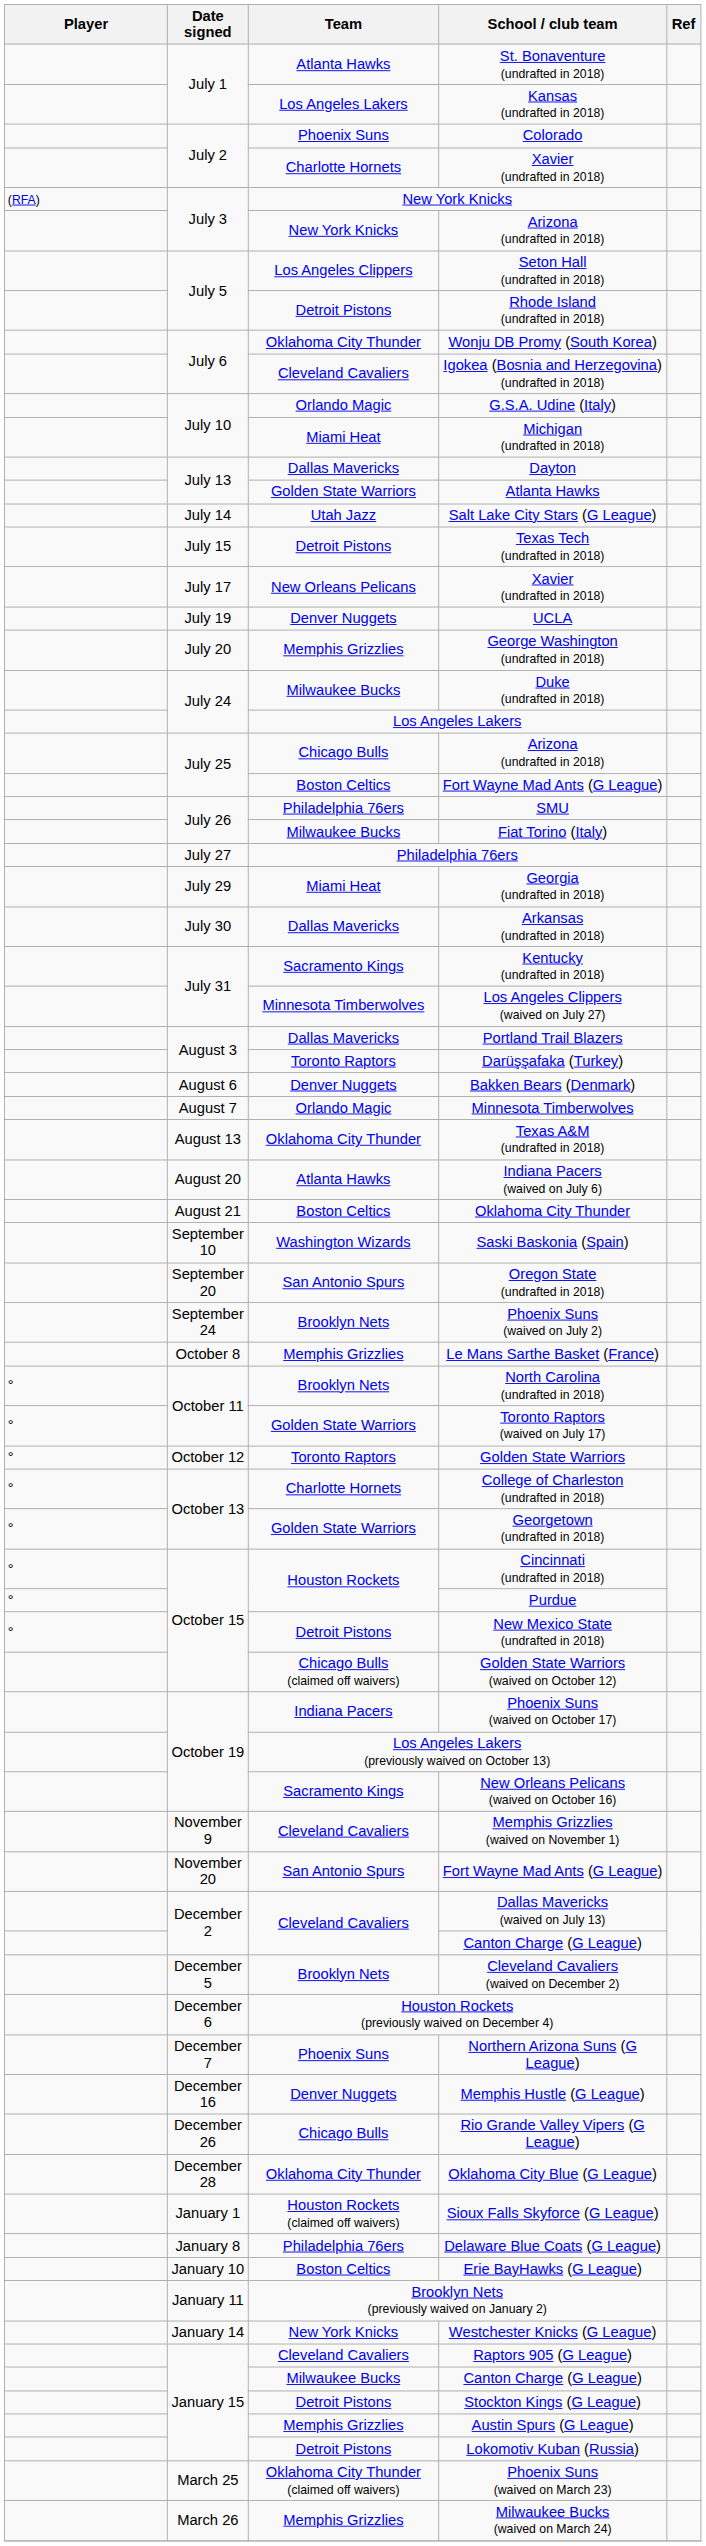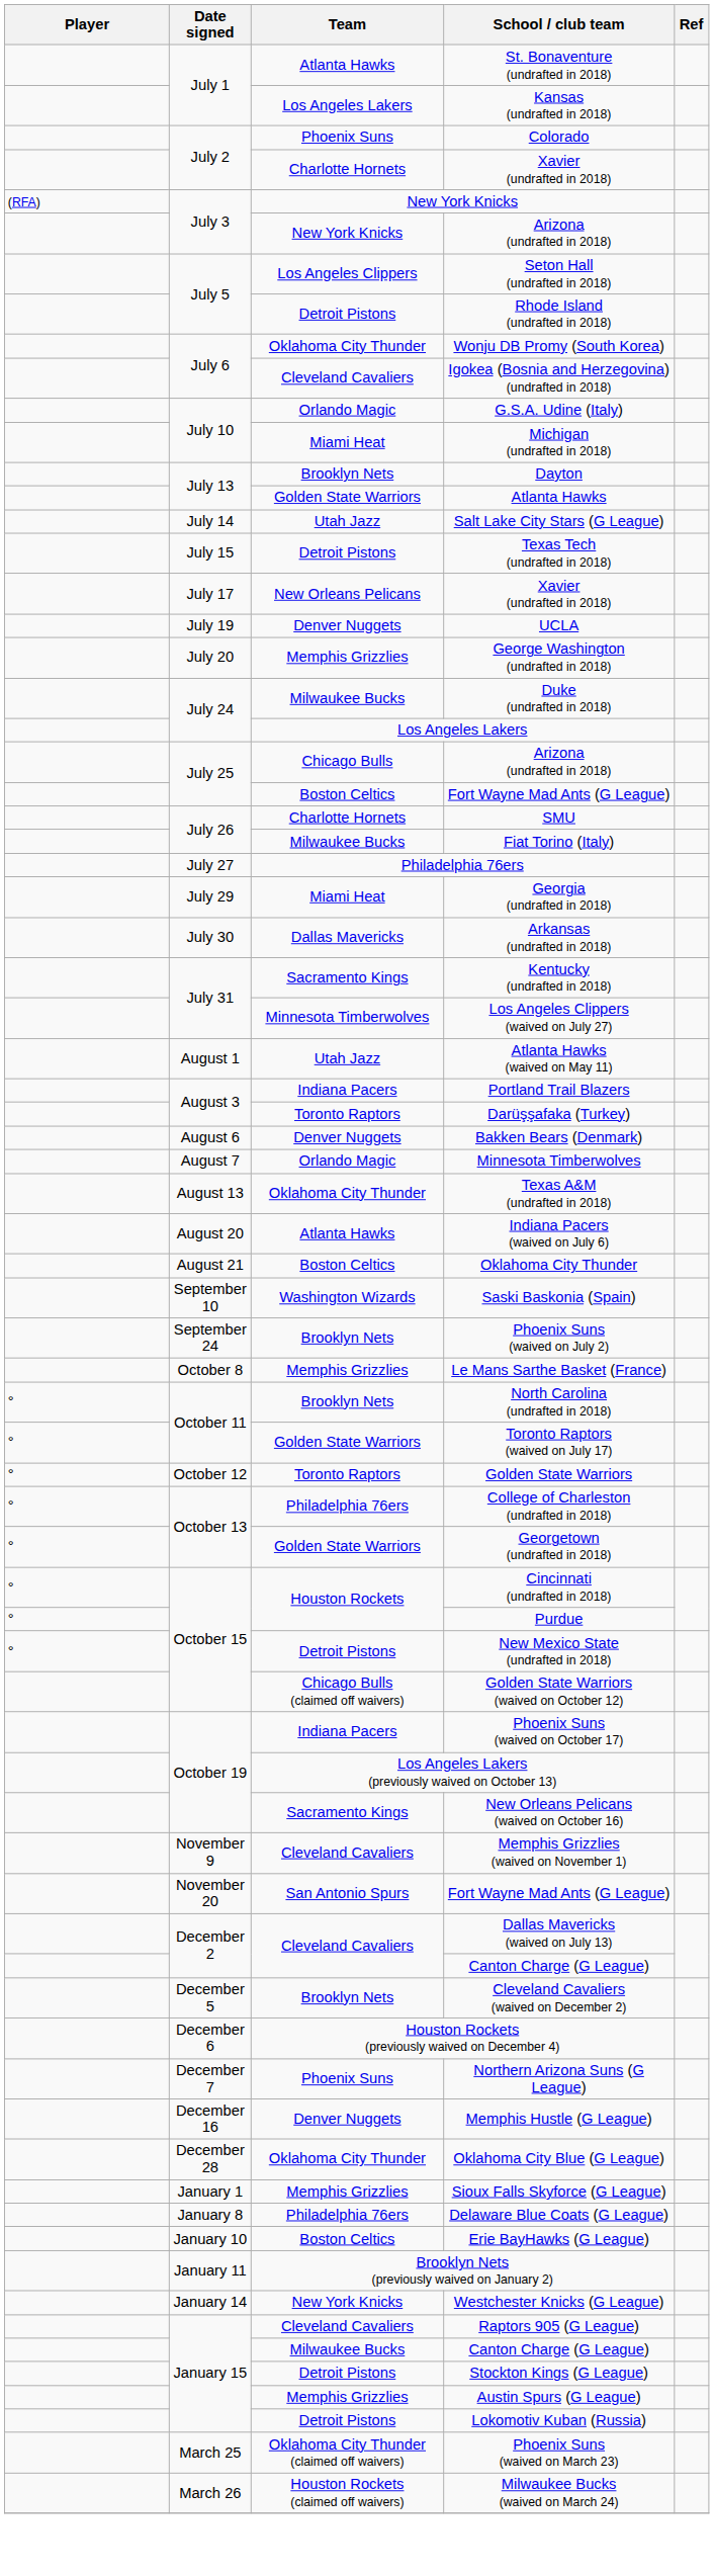 <table class="wikitable sortable" style="text-align:left">
 <tr>
 <th style="width:170px">Player</th>
 <th style="width:80px">Date signed</th>
 <th style="width:200px">Team</th>
 <th style="width:240px">School / club team</th>
 <th class="unsortable" style="width:30px">Ref</th>
 </tr>
 <tr>
 <td align="left"></td>
 <td rowspan=2 align="center">July 1</td>
 <td align="center"><a href='#'>Atlanta Hawks</a></td>
 <td align="center"><a href='#'>St. Bonaventure</a><br><small>(undrafted in 2018)</small></td>
 <td align="center"></td>
 </tr>
 <tr>
 <td align="left"></td>
 <td align="center"><a href='#'>Los Angeles Lakers</a></td>
 <td align="center"><a href='#'>Kansas</a><br><small>(undrafted in 2018)</small></td>
 <td align="center"></td>
 </tr>
 <tr>
 <td align="left"></td>
 <td rowspan=2 align="center">July 2</td>
 <td align="center"><a href='#'>Phoenix Suns</a></td>
 <td align="center"><a href='#'>Colorado</a></td>
 <td align="center"></td>
 </tr>
 <tr>
 <td align="left"></td>
 <td align="center"><a href='#'>Charlotte Hornets</a></td>
 <td align="center"><a href='#'>Xavier</a><br><small>(undrafted in 2018)</small></td>
 <td align="center"></td>
 </tr>
 <tr>
 <td align="left"> <small>(<a href='#'>RFA</a>)</small></td>
 <td rowspan=2 align="center">July 3</td>
 <td colspan=2 align="center"><a href='#'>New York Knicks</a></td>
 <td align="center"></td>
 </tr>
 <tr>
 <td align="left"></td>
 <td align="center"><a href='#'>New York Knicks</a></td>
 <td align="center"><a href='#'>Arizona</a><br><small>(undrafted in 2018)</small></td>
 <td align="center"></td>
 </tr>
 <tr>
 <td align="left"></td>
 <td rowspan=2 align="center">July 5</td>
 <td align="center"><a href='#'>Los Angeles Clippers</a></td>
 <td align="center"><a href='#'>Seton Hall</a><br><small>(undrafted in 2018)</small></td>
 <td align="center"></td>
 </tr>
 <tr>
 <td align="left"></td>
 <td align="center"><a href='#'>Detroit Pistons</a></td>
 <td align="center"><a href='#'>Rhode Island</a><br><small>(undrafted in 2018)</small></td>
 <td align="center"></td>
 </tr>
 <tr>
 <td align="left"></td>
 <td rowspan=2 align="center">July 6</td>
 <td align="center"><a href='#'>Oklahoma City Thunder</a></td>
 <td align="center"><a href='#'>Wonju DB Promy</a> (<a href='#'>South Korea</a>)</td>
 <td align="center"></td>
 </tr>
 <tr>
 <td align="left"></td>
 <td align="center"><a href='#'>Cleveland Cavaliers</a></td>
 <td align="center"><a href='#'>Igokea</a> (<a href='#'>Bosnia and Herzegovina</a>)<br><small>(undrafted in 2018)</small></td>
 <td align="center"></td>
 </tr>
 <tr>
 <td align="left"></td>
 <td rowspan=2 align="center">July 10</td>
 <td align="center"><a href='#'>Orlando Magic</a></td>
 <td align="center"><a href='#'>G.S.A. Udine</a> (<a href='#'>Italy</a>)</td>
 <td align="center"></td>
 </tr>
 <tr>
 <td align="left"></td>
 <td align="center"><a href='#'>Miami Heat</a></td>
 <td align="center"><a href='#'>Michigan</a><br><small>(undrafted in 2018)</small></td>
 <td align="center"></td>
 </tr>
 <tr>
 <td align="left"></td>
 <td rowspan=2 align="center">July 13</td>
-<td align="center"><a href='#'>Dallas Mavericks</a></td>
+<td align="center"><a href='#'>Brooklyn Nets</a></td>
 <td align="center"><a href='#'>Dayton</a></td>
 <td align="center"></td>
 </tr>
 <tr>
 <td align="left"></td>
 <td align="center"><a href='#'>Golden State Warriors</a></td>
 <td align="center"><a href='#'>Atlanta Hawks</a></td>
 <td align="center"></td>
 </tr>
 <tr>
 <td align="left"></td>
 <td align="center">July 14</td>
 <td align="center"><a href='#'>Utah Jazz</a></td>
 <td align="center"><a href='#'>Salt Lake City Stars</a> (<a href='#'>G League</a>)</td>
 <td align="center"></td>
 </tr>
 <tr>
 <td align="left"></td>
 <td align="center">July 15</td>
 <td align="center"><a href='#'>Detroit Pistons</a></td>
 <td align="center"><a href='#'>Texas Tech</a><br><small>(undrafted in 2018)</small></td>
 <td align="center"></td>
 </tr>
 <tr>
 <td align="left"></td>
 <td align="center">July 17</td>
 <td align="center"><a href='#'>New Orleans Pelicans</a></td>
 <td align="center"><a href='#'>Xavier</a><br><small>(undrafted in 2018)</small></td>
 <td align="center"></td>
 </tr>
 <tr>
 <td align="left"></td>
 <td align="center">July 19</td>
 <td align="center"><a href='#'>Denver Nuggets</a></td>
 <td align="center"><a href='#'>UCLA</a></td>
 <td align="center"></td>
 </tr>
 <tr>
 <td align="left"></td>
 <td align="center">July 20</td>
 <td align="center"><a href='#'>Memphis Grizzlies</a></td>
 <td align="center"><a href='#'>George Washington</a><br><small>(undrafted in 2018)</small></td>
 <td align="center"></td>
 </tr>
 <tr>
 <td align="left"></td>
 <td rowspan=2 align="center">July 24</td>
 <td align="center"><a href='#'>Milwaukee Bucks</a></td>
 <td align="center"><a href='#'>Duke</a><br><small>(undrafted in 2018)</small></td>
 <td align="center"></td>
 </tr>
 <tr>
 <td align="left"></td>
 <td colspan=2 align="center"><a href='#'>Los Angeles Lakers</a></td>
 <td align="center"></td>
 </tr>
 <tr>
 <td align="left"></td>
 <td rowspan=2 align="center">July 25</td>
 <td align="center"><a href='#'>Chicago Bulls</a></td>
 <td align="center"><a href='#'>Arizona</a><br><small>(undrafted in 2018)</small></td>
 <td align="center"></td>
 </tr>
 <tr>
 <td align="left"></td>
 <td align="center"><a href='#'>Boston Celtics</a></td>
 <td align="center"><a href='#'>Fort Wayne Mad Ants</a> (<a href='#'>G League</a>)</td>
 <td align="center"></td>
 </tr>
 <tr>
 <td align="left"></td>
 <td rowspan=2 align="center">July 26</td>
-<td align="center"><a href='#'>Philadelphia 76ers</a></td>
+<td align="center"><a href='#'>Charlotte Hornets</a></td>
 <td align="center"><a href='#'>SMU</a></td>
 <td align="center"></td>
 </tr>
 <tr>
 <td align="left"></td>
 <td align="center"><a href='#'>Milwaukee Bucks</a></td>
 <td align="center"><a href='#'>Fiat Torino</a> (<a href='#'>Italy</a>)</td>
 <td align="center"></td>
 </tr>
 <tr>
 <td align="left"></td>
 <td align="center">July 27</td>
 <td colspan=2 align="center"><a href='#'>Philadelphia 76ers</a></td>
 <td align="center"></td>
 </tr>
 <tr>
 <td align="left"></td>
 <td align="center">July 29</td>
 <td align="center"><a href='#'>Miami Heat</a></td>
 <td align="center"><a href='#'>Georgia</a><br><small>(undrafted in 2018)</small></td>
 <td align="center"></td>
 </tr>
 <tr>
 <td align="left"></td>
 <td align="center">July 30</td>
 <td align="center"><a href='#'>Dallas Mavericks</a></td>
 <td align="center"><a href='#'>Arkansas</a><br><small>(undrafted in 2018)</small></td>
 <td align="center"></td>
 </tr>
 <tr>
 <td align="left"></td>
 <td rowspan=2 align="center">July 31</td>
 <td align="center"><a href='#'>Sacramento Kings</a></td>
 <td align="center"><a href='#'>Kentucky</a><br><small>(undrafted in 2018)</small></td>
 <td align="center"></td>
 </tr>
 <tr>
 <td align="left"></td>
 <td align="center"><a href='#'>Minnesota Timberwolves</a></td>
 <td align="center"><a href='#'>Los Angeles Clippers</a><br><small>(waived on July 27)</small></td>
 <td align="center"></td>
 </tr>
 <tr>
 <td align="left"></td>
+<td align="center">August 1</td>
+<td align="center"><a href='#'>Utah Jazz</a></td>
+<td align="center"><a href='#'>Atlanta Hawks</a><br><small>(waived on May 11)</small></td>
+<td align="center"></td>
+</tr>
+<tr>
+<td align="left"></td>
 <td rowspan=2 align="center">August 3</td>
-<td align="center"><a href='#'>Dallas Mavericks</a></td>
+<td align="center"><a href='#'>Indiana Pacers</a></td>
 <td align="center"><a href='#'>Portland Trail Blazers</a></td>
 <td align="center"></td>
 </tr>
 <tr>
 <td align="left"></td>
 <td align="center"><a href='#'>Toronto Raptors</a></td>
 <td align="center"><a href='#'>Darüşşafaka</a> (<a href='#'>Turkey</a>)</td>
 <td align="center"></td>
 </tr>
 <tr>
 <td align="left"></td>
 <td align="center">August 6</td>
 <td align="center"><a href='#'>Denver Nuggets</a></td>
 <td align="center"><a href='#'>Bakken Bears</a> (<a href='#'>Denmark</a>)</td>
 <td align="center"></td>
 </tr>
 <tr>
 <td align="left"></td>
 <td align="center">August 7</td>
 <td align="center"><a href='#'>Orlando Magic</a></td>
 <td align="center"><a href='#'>Minnesota Timberwolves</a></td>
 <td align="center"></td>
 </tr>
 <tr>
 <td align="left"></td>
 <td align="center">August 13</td>
 <td align="center"><a href='#'>Oklahoma City Thunder</a></td>
 <td align="center"><a href='#'>Texas A&M</a><br><small>(undrafted in 2018)</small></td>
 <td align="center"></td>
 </tr>
 <tr>
 <td align="left"></td>
 <td align="center">August 20</td>
 <td align="center"><a href='#'>Atlanta Hawks</a></td>
 <td align="center"><a href='#'>Indiana Pacers</a><br><small>(waived on July 6)</small></td>
 <td align="center"></td>
 </tr>
 <tr>
 <td align="left"></td>
 <td align="center">August 21</td>
 <td align="center"><a href='#'>Boston Celtics</a></td>
 <td align="center"><a href='#'>Oklahoma City Thunder</a></td>
 <td align="center"></td>
 </tr>
 <tr>
 <td align="left"></td>
 <td align="center">September 10</td>
 <td align="center"><a href='#'>Washington Wizards</a></td>
 <td align="center"><a href='#'>Saski Baskonia</a> (<a href='#'>Spain</a>)</td>
 <td align="center"></td>
 </tr>
 <tr>
 <td align="left"></td>
-<td align="center">September 20</td>
-<td align="center"><a href='#'>San Antonio Spurs</a></td>
-<td align="center"><a href='#'>Oregon State</a><br><small>(undrafted in 2018)</small></td>
-<td align="center"></td>
-</tr>
-<tr>
-<td align="left"></td>
 <td align="center">September 24</td>
 <td align="center"><a href='#'>Brooklyn Nets</a></td>
 <td align="center"><a href='#'>Phoenix Suns</a><br><small>(waived on July 2)</small></td>
 <td align="center"></td>
 </tr>
 <tr>
 <td align="left"></td>
 <td align="center">October 8</td>
 <td align="center"><a href='#'>Memphis Grizzlies</a></td>
 <td align="center"><a href='#'>Le Mans Sarthe Basket</a> (<a href='#'>France</a>)</td>
 <td align="center"></td>
 </tr>
 <tr>
 <td align="left">°</td>
 <td rowspan=2 align="center">October 11</td>
 <td align="center"><a href='#'>Brooklyn Nets</a></td>
 <td align="center"><a href='#'>North Carolina</a><br><small>(undrafted in 2018)</small></td>
 <td align="center"></td>
 </tr>
 <tr>
 <td align="left">°</td>
 <td align="center"><a href='#'>Golden State Warriors</a></td>
 <td align="center"><a href='#'>Toronto Raptors</a><br><small>(waived on July 17)</small></td>
 <td align="center"></td>
 </tr>
 <tr>
 <td align="left">°</td>
 <td align="center">October 12</td>
 <td align="center"><a href='#'>Toronto Raptors</a></td>
 <td align="center"><a href='#'>Golden State Warriors</a></td>
 <td align="center"></td>
 </tr>
 <tr>
 <td align="left">°</td>
 <td rowspan=2 align="center">October 13</td>
-<td align="center"><a href='#'>Charlotte Hornets</a></td>
+<td align="center"><a href='#'>Philadelphia 76ers</a></td>
 <td align="center"><a href='#'>College of Charleston</a><br><small>(undrafted in 2018)</small></td>
 <td align="center"></td>
 </tr>
 <tr>
 <td align="left">°</td>
 <td align="center"><a href='#'>Golden State Warriors</a></td>
 <td align="center"><a href='#'>Georgetown</a><br><small>(undrafted in 2018)</small></td>
 <td align="center"></td>
 </tr>
 <tr>
 <td align="left">°</td>
 <td rowspan=4 align="center">October 15</td>
 <td rowspan=2 align="center"><a href='#'>Houston Rockets</a></td>
 <td align="center"><a href='#'>Cincinnati</a><br><small>(undrafted in 2018)</small></td>
 <td rowspan=2 align="center"></td>
 </tr>
 <tr>
 <td align="left">°</td>
 <td align="center"><a href='#'>Purdue</a></td>
 </tr>
 <tr>
 <td align="left">°</td>
 <td align="center"><a href='#'>Detroit Pistons</a></td>
 <td align="center"><a href='#'>New Mexico State</a><br><small>(undrafted in 2018)</small></td>
 <td align="center"></td>
 </tr>
 <tr>
 <td align="left"></td>
 <td align="center"><a href='#'>Chicago Bulls</a><br><small>(claimed off waivers)</small></td>
 <td align="center"><a href='#'>Golden State Warriors</a><br><small>(waived on October 12)</small></td>
 <td align="center"></td>
 </tr>
 <tr>
 <td align="left"></td>
 <td rowspan=3 align="center">October 19</td>
 <td align="center"><a href='#'>Indiana Pacers</a></td>
 <td align="center"><a href='#'>Phoenix Suns</a><br><small>(waived on October 17)</small></td>
 <td align="center"></td>
 </tr>
 <tr>
 <td align="left"></td>
 <td colspan=2 align="center"><a href='#'>Los Angeles Lakers</a><br><small>(previously waived on October 13)</small></td>
 <td align="center"></td>
 </tr>
 <tr>
 <td align="left"></td>
 <td align="center"><a href='#'>Sacramento Kings</a></td>
 <td align="center"><a href='#'>New Orleans Pelicans</a><br><small>(waived on October 16)</small></td>
 <td align="center"></td>
 </tr>
 <tr>
 <td align="left"></td>
 <td align="center">November 9</td>
 <td align="center"><a href='#'>Cleveland Cavaliers</a></td>
 <td align="center"><a href='#'>Memphis Grizzlies</a><br><small>(waived on November 1)</small></td>
 <td align="center"></td>
 </tr>
 <tr>
 <td align="left"></td>
 <td align="center">November 20</td>
 <td align="center"><a href='#'>San Antonio Spurs</a></td>
 <td align="center"><a href='#'>Fort Wayne Mad Ants</a> (<a href='#'>G League</a>)</td>
 <td align="center"></td>
 </tr>
 <tr>
 <td align="left"></td>
 <td rowspan=2 align="center">December 2</td>
 <td rowspan=2 align="center"><a href='#'>Cleveland Cavaliers</a></td>
 <td align="center"><a href='#'>Dallas Mavericks</a><br><small>(waived on July 13)</small></td>
 <td rowspan=2 align="center"></td>
 </tr>
 <tr>
 <td align="left"></td>
 <td align="center"><a href='#'>Canton Charge</a> (<a href='#'>G League</a>)</td>
 </tr>
 <tr>
 <td align="left"></td>
 <td align="center">December 5</td>
 <td align="center"><a href='#'>Brooklyn Nets</a></td>
 <td align="center"><a href='#'>Cleveland Cavaliers</a><br><small>(waived on December 2)</small></td>
 <td align="center"></td>
 </tr>
 <tr>
 <td align="left"></td>
 <td align="center">December 6</td>
 <td colspan=2 align="center"><a href='#'>Houston Rockets</a><br><small>(previously waived on December 4)</small></td>
 <td align="center"></td>
 </tr>
 <tr>
 <td align="left"></td>
 <td align="center">December 7</td>
 <td align="center"><a href='#'>Phoenix Suns</a></td>
 <td align="center"><a href='#'>Northern Arizona Suns</a> (<a href='#'>G League</a>)</td>
 <td align="center"></td>
 </tr>
 <tr>
 <td align="left"></td>
 <td align="center">December 16</td>
 <td align="center"><a href='#'>Denver Nuggets</a></td>
 <td align="center"><a href='#'>Memphis Hustle</a> (<a href='#'>G League</a>)</td>
 <td align="center"></td>
 </tr>
 <tr>
 <td align="left"></td>
-<td align="center">December 26</td>
-<td align="center"><a href='#'>Chicago Bulls</a></td>
-<td align="center"><a href='#'>Rio Grande Valley Vipers</a> (<a href='#'>G League</a>)</td>
-<td align="center"></td>
-</tr>
-<tr>
-<td align="left"></td>
 <td align="center">December 28</td>
 <td align="center"><a href='#'>Oklahoma City Thunder</a></td>
 <td align="center"><a href='#'>Oklahoma City Blue</a> (<a href='#'>G League</a>)</td>
 <td align="center"></td>
 </tr>
 <tr>
 <td align="left"></td>
 <td align="center">January 1</td>
-<td align="center"><a href='#'>Houston Rockets</a><br><small>(claimed off waivers)</small></td>
+<td align="center"><a href='#'>Memphis Grizzlies</a></td>
 <td align="center"><a href='#'>Sioux Falls Skyforce</a> (<a href='#'>G League</a>)</td>
 <td align="center"></td>
 </tr>
 <tr>
 <td align="left"></td>
 <td align="center">January 8</td>
 <td align="center"><a href='#'>Philadelphia 76ers</a></td>
 <td align="center"><a href='#'>Delaware Blue Coats</a> (<a href='#'>G League</a>)</td>
 <td align="center"></td>
 </tr>
 <tr>
 <td align="left"></td>
 <td align="center">January 10</td>
 <td align="center"><a href='#'>Boston Celtics</a></td>
 <td align="center"><a href='#'>Erie BayHawks</a> (<a href='#'>G League</a>)</td>
 <td align="center"></td>
 </tr>
 <tr>
 <td align="left"></td>
 <td align="center">January 11</td>
 <td colspan=2 align="center"><a href='#'>Brooklyn Nets</a><br><small>(previously waived on January 2)</small></td>
 <td align="center"></td>
 </tr>
 <tr>
 <td align="left"></td>
 <td align="center">January 14</td>
 <td align="center"><a href='#'>New York Knicks</a></td>
 <td align="center"><a href='#'>Westchester Knicks</a> (<a href='#'>G League</a>)</td>
 <td align="center"></td>
 </tr>
 <tr>
 <td align="left"></td>
 <td rowspan=5 align="center">January 15</td>
 <td align="center"><a href='#'>Cleveland Cavaliers</a></td>
 <td align="center"><a href='#'>Raptors 905</a> (<a href='#'>G League</a>)</td>
 <td align="center"></td>
 </tr>
 <tr>
 <td align="left"></td>
 <td align="center"><a href='#'>Milwaukee Bucks</a></td>
 <td align="center"><a href='#'>Canton Charge</a> (<a href='#'>G League</a>)</td>
 <td align="center"></td>
 </tr>
 <tr>
 <td align="left"></td>
 <td align="center"><a href='#'>Detroit Pistons</a></td>
 <td align="center"><a href='#'>Stockton Kings</a> (<a href='#'>G League</a>)</td>
 <td align="center"></td>
 </tr>
 <tr>
 <td align="left"></td>
 <td align="center"><a href='#'>Memphis Grizzlies</a></td>
 <td align="center"><a href='#'>Austin Spurs</a> (<a href='#'>G League</a>)</td>
 <td align="center"></td>
 </tr>
 <tr>
 <td align="left"></td>
 <td align="center"><a href='#'>Detroit Pistons</a></td>
 <td align="center"><a href='#'>Lokomotiv Kuban</a> (<a href='#'>Russia</a>)</td>
 <td align="center"></td>
 </tr>
 <tr>
 <td align="left"></td>
 <td align="center">March 25</td>
 <td align="center"><a href='#'>Oklahoma City Thunder</a><br><small>(claimed off waivers)</small></td>
 <td align="center"><a href='#'>Phoenix Suns</a><br><small>(waived on March 23)</small></td>
 <td align="center"></td>
 </tr>
 <tr>
 <td align="left"></td>
 <td align="center">March 26</td>
-<td align="center"><a href='#'>Memphis Grizzlies</a></td>
+<td align="center"><a href='#'>Houston Rockets</a><br><small>(claimed off waivers)</small></td>
 <td align="center"><a href='#'>Milwaukee Bucks</a><br><small>(waived on March 24)</small></td>
 <td align="center"></td>
 </tr>
 <tr>
 </tr>
 </table>
